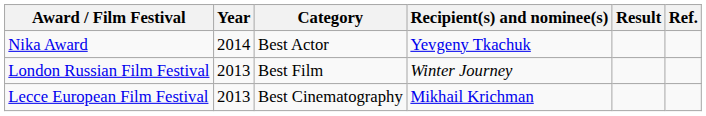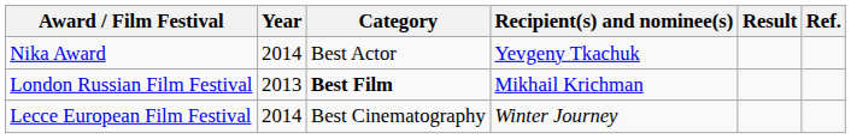 <table class="wikitable sortable">
 <tr>
 <th>Award / Film Festival</th>
 <th>Year</th>
 <th>Category</th>
 <th>Recipient(s) and nominee(s)</th>
 <th>Result</th>
 <th>Ref.</th>
 </tr>
 <tr>
 <td><a href='#'>Nika Award</a></td>
 <td>2014</td>
 <td>Best Actor</td>
 <td><a href='#'>Yevgeny Tkachuk</a></td>
 <td></td>
 <td></td>
 </tr>
 <tr>
 <td><a href='#'>London Russian Film Festival</a></td>
 <td>2013</td>
-<td>Best Film</td>
-<td><em>Winter Journey</em></td>
+<td><strong>Best Film</strong></td>
+<td><a href='#'>Mikhail Krichman</a></td>
 <td></td>
 <td></td>
 </tr>
 <tr>
 <td><a href='#'>Lecce European Film Festival</a></td>
-<td>2013</td>
+<td>2014</td>
 <td>Best Cinematography</td>
-<td><a href='#'>Mikhail Krichman</a></td>
+<td><em>Winter Journey</em></td>
 <td></td>
 <td></td>
 </tr>
 </table>
